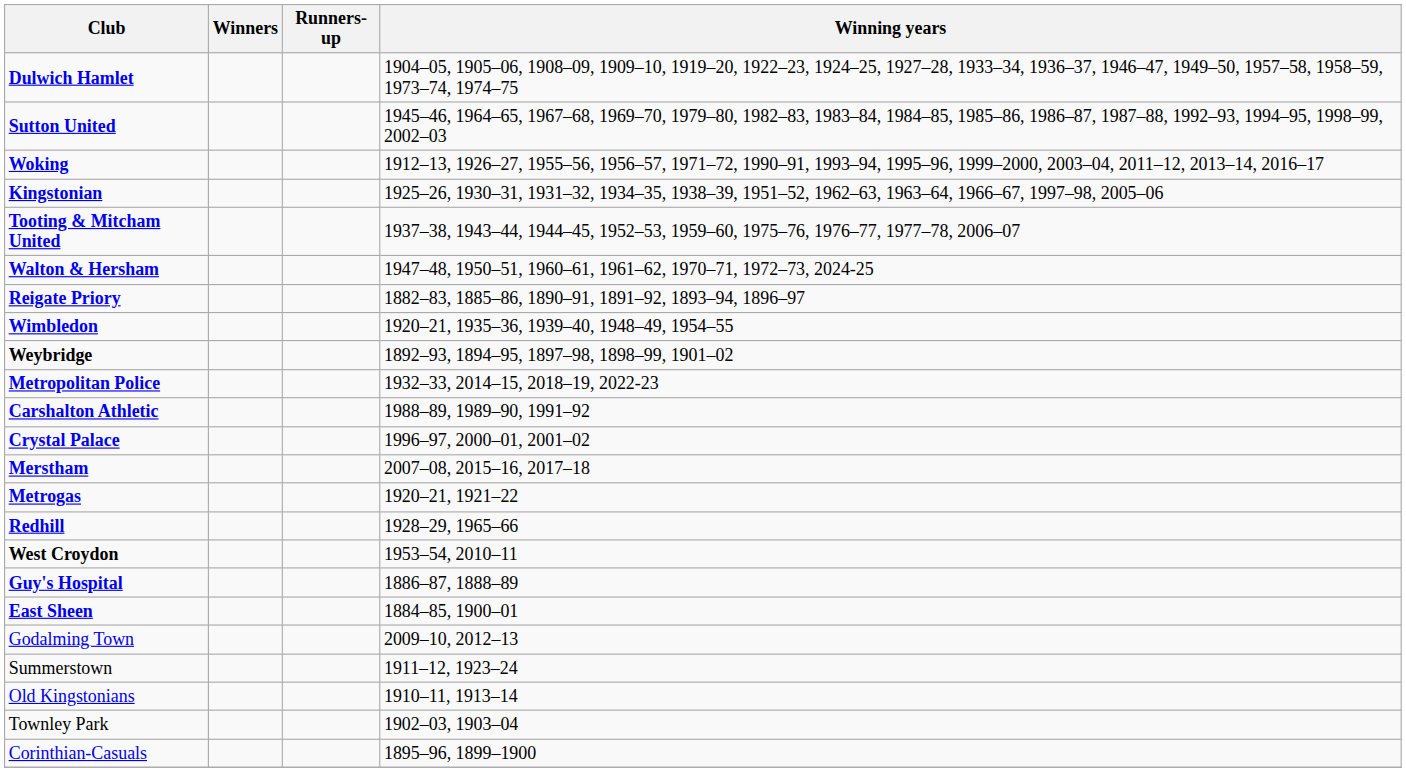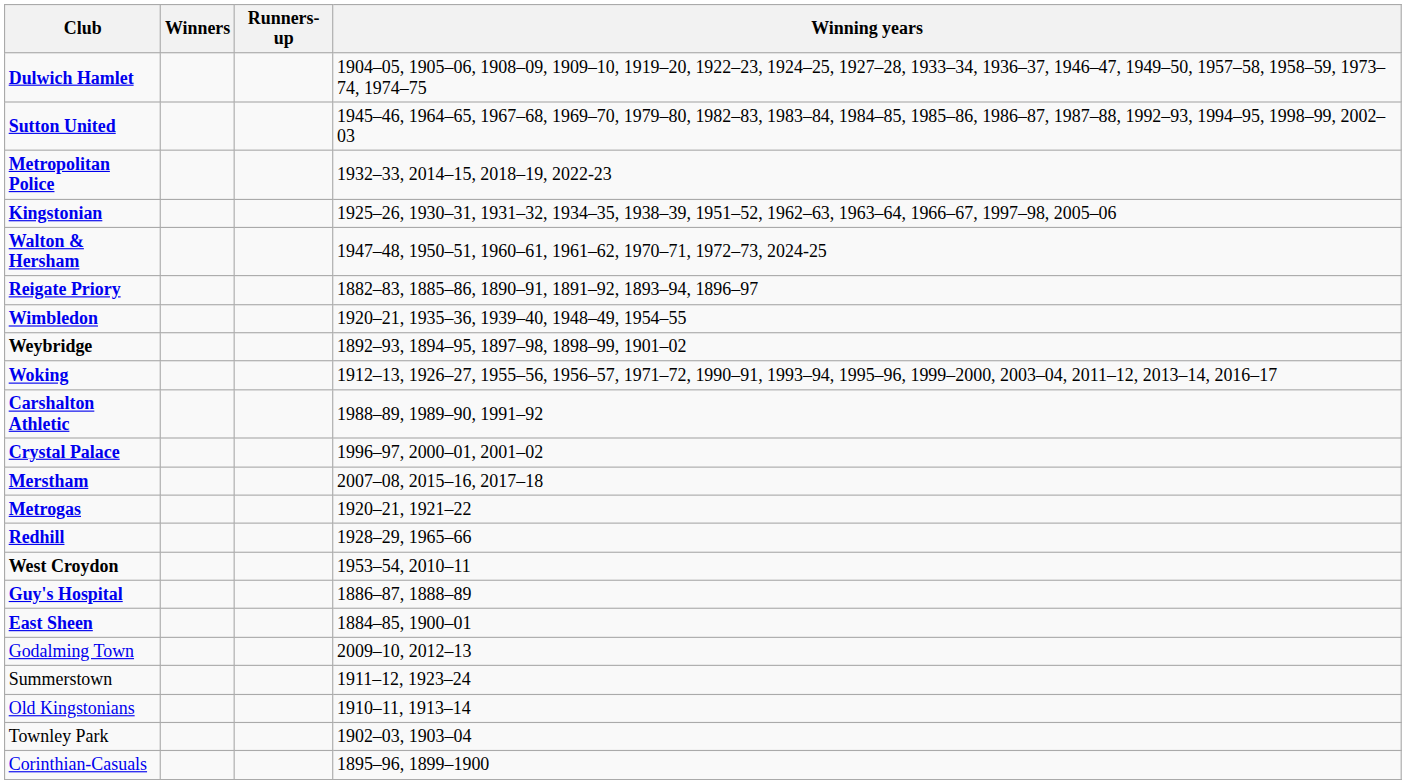 <table class="wikitable" border="1">
 <tr>
 <th>Club</th>
 <th>Winners</th>
 <th>Runners-up</th>
 <th>Winning years</th>
 </tr>
 <tr>
 <td><strong><a href='#'>Dulwich Hamlet</a></strong></td>
 <td></td>
 <td></td>
 <td>1904–05, 1905–06, 1908–09, 1909–10, 1919–20, 1922–23, 1924–25, 1927–28, 1933–34, 1936–37, 1946–47, 1949–50, 1957–58, 1958–59, 1973–74, 1974–75</td>
 </tr>
 <tr>
 <td><strong><a href='#'>Sutton United</a></strong></td>
 <td></td>
 <td></td>
 <td>1945–46, 1964–65, 1967–68, 1969–70, 1979–80, 1982–83, 1983–84, 1984–85, 1985–86, 1986–87, 1987–88, 1992–93, 1994–95, 1998–99, 2002–03</td>
 </tr>
 <tr>
-<td><strong><a href='#'>Woking</a></strong></td>
+<td><strong><a href='#'>Metropolitan Police</a></strong></td>
 <td></td>
 <td></td>
-<td>1912–13, 1926–27, 1955–56, 1956–57, 1971–72, 1990–91, 1993–94, 1995–96, 1999–2000, 2003–04, 2011–12, 2013–14, 2016–17</td>
+<td>1932–33, 2014–15, 2018–19, 2022-23</td>
 </tr>
 <tr>
 <td><strong><a href='#'>Kingstonian</a></strong></td>
 <td></td>
 <td></td>
 <td>1925–26, 1930–31, 1931–32, 1934–35, 1938–39, 1951–52, 1962–63, 1963–64, 1966–67, 1997–98, 2005–06</td>
-</tr>
-<tr>
-<td><strong><a href='#'>Tooting & Mitcham United</a></strong></td>
-<td></td>
-<td></td>
-<td>1937–38, 1943–44, 1944–45, 1952–53, 1959–60, 1975–76, 1976–77, 1977–78, 2006–07</td>
 </tr>
 <tr>
 <td><strong><a href='#'>Walton & Hersham</a></strong></td>
 <td></td>
 <td></td>
 <td>1947–48, 1950–51, 1960–61, 1961–62, 1970–71, 1972–73, 2024-25</td>
 </tr>
 <tr>
 <td><strong><a href='#'>Reigate Priory</a></strong></td>
 <td></td>
 <td></td>
 <td>1882–83, 1885–86, 1890–91, 1891–92, 1893–94, 1896–97</td>
 </tr>
 <tr>
 <td><strong><a href='#'>Wimbledon</a></strong></td>
 <td></td>
 <td></td>
 <td>1920–21, 1935–36, 1939–40, 1948–49, 1954–55</td>
 </tr>
 <tr>
 <td><strong>Weybridge</strong></td>
 <td></td>
 <td></td>
 <td>1892–93, 1894–95, 1897–98, 1898–99, 1901–02</td>
 </tr>
 <tr>
-<td><strong><a href='#'>Metropolitan Police</a></strong></td>
+<td><strong><a href='#'>Woking</a></strong></td>
 <td></td>
 <td></td>
-<td>1932–33, 2014–15, 2018–19, 2022-23</td>
+<td>1912–13, 1926–27, 1955–56, 1956–57, 1971–72, 1990–91, 1993–94, 1995–96, 1999–2000, 2003–04, 2011–12, 2013–14, 2016–17</td>
 </tr>
 <tr>
 <td><strong><a href='#'>Carshalton Athletic</a></strong></td>
 <td></td>
 <td></td>
 <td>1988–89, 1989–90, 1991–92</td>
 </tr>
 <tr>
 <td><strong><a href='#'>Crystal Palace</a></strong></td>
 <td></td>
 <td></td>
 <td>1996–97, 2000–01, 2001–02</td>
 </tr>
 <tr>
 <td><strong><a href='#'>Merstham</a></strong></td>
 <td></td>
 <td></td>
 <td>2007–08, 2015–16, 2017–18</td>
 </tr>
 <tr>
 <td><strong><a href='#'>Metrogas</a></strong></td>
 <td></td>
 <td></td>
 <td>1920–21, 1921–22</td>
 </tr>
 <tr>
 <td><strong><a href='#'>Redhill</a></strong></td>
 <td></td>
 <td></td>
 <td>1928–29, 1965–66</td>
 </tr>
 <tr>
 <td><strong>West Croydon</strong></td>
 <td></td>
 <td></td>
 <td>1953–54, 2010–11</td>
 </tr>
 <tr>
 <td><strong><a href='#'>Guy's Hospital</a></strong></td>
 <td></td>
 <td></td>
 <td>1886–87, 1888–89</td>
 </tr>
 <tr>
 <td><strong><a href='#'>East Sheen</a><em></td>
 <td></td>
 <td></td>
 <td>1884–85, 1900–01</td>
 </tr>
 <tr>
 <td></strong><a href='#'>Godalming Town</a><strong></td>
 <td></td>
 <td></td>
 <td>2009–10, 2012–13</td>
 </tr>
 <tr>
 <td></strong>Summerstown<strong></td>
 <td></td>
 <td></td>
 <td>1911–12, 1923–24</td>
 </tr>
 <tr>
 <td></strong><a href='#'>Old Kingstonians</a><strong></td>
 <td></td>
 <td></td>
 <td>1910–11, 1913–14</td>
 </tr>
 <tr>
 <td></strong>Townley Park<strong></td>
 <td></td>
 <td></td>
 <td>1902–03, 1903–04</td>
 </tr>
 <tr>
 <td></strong><a href='#'>Corinthian-Casuals</a><strong></td>
 <td></td>
 <td></td>
 <td>1895–96, 1899–1900</td>
 </tr>
 <tr>
 </tr>
 </table>
